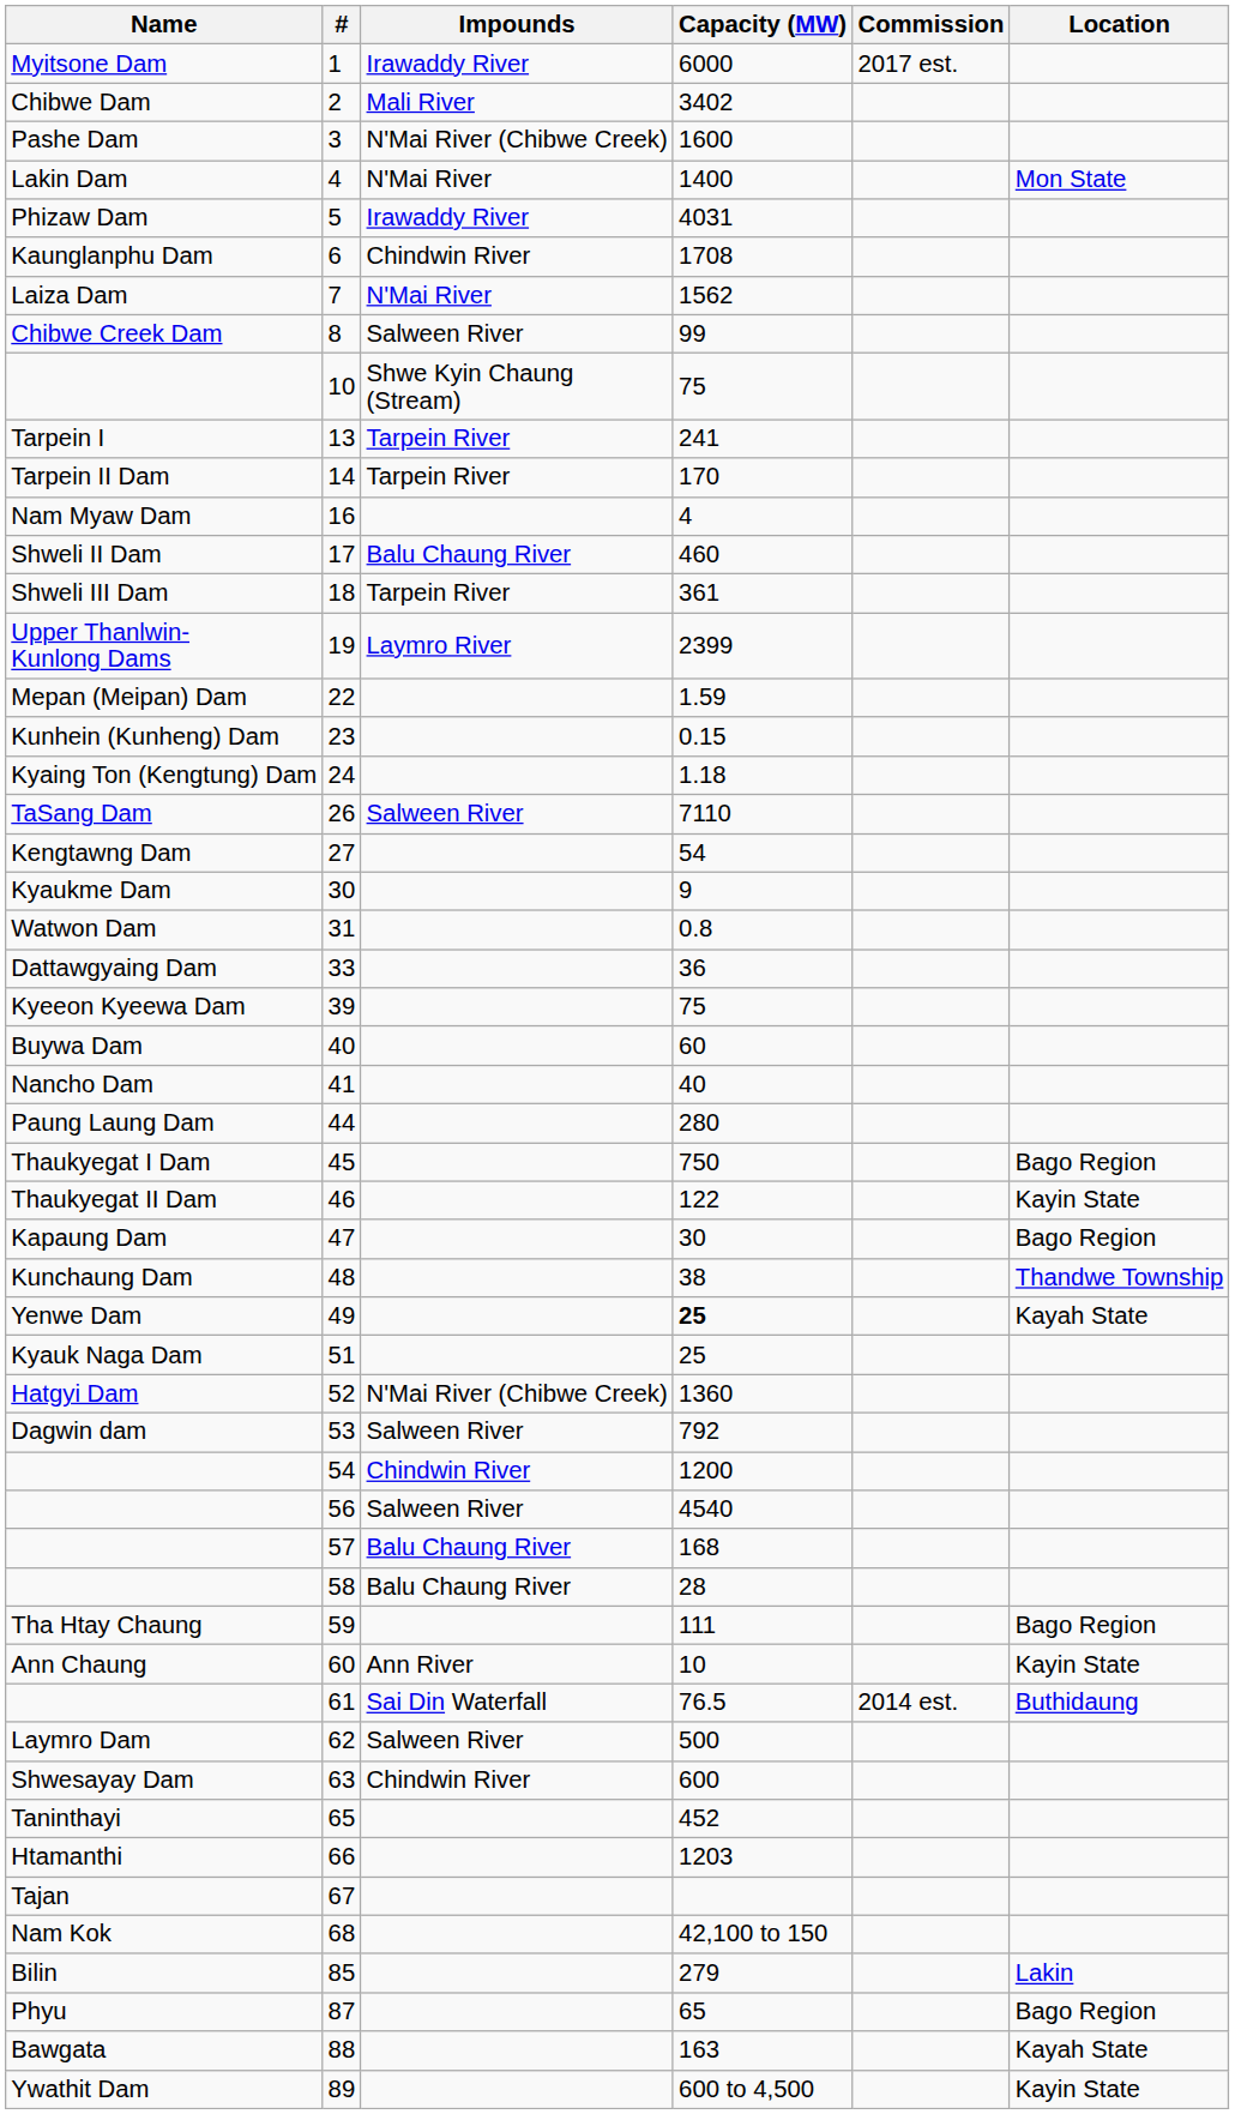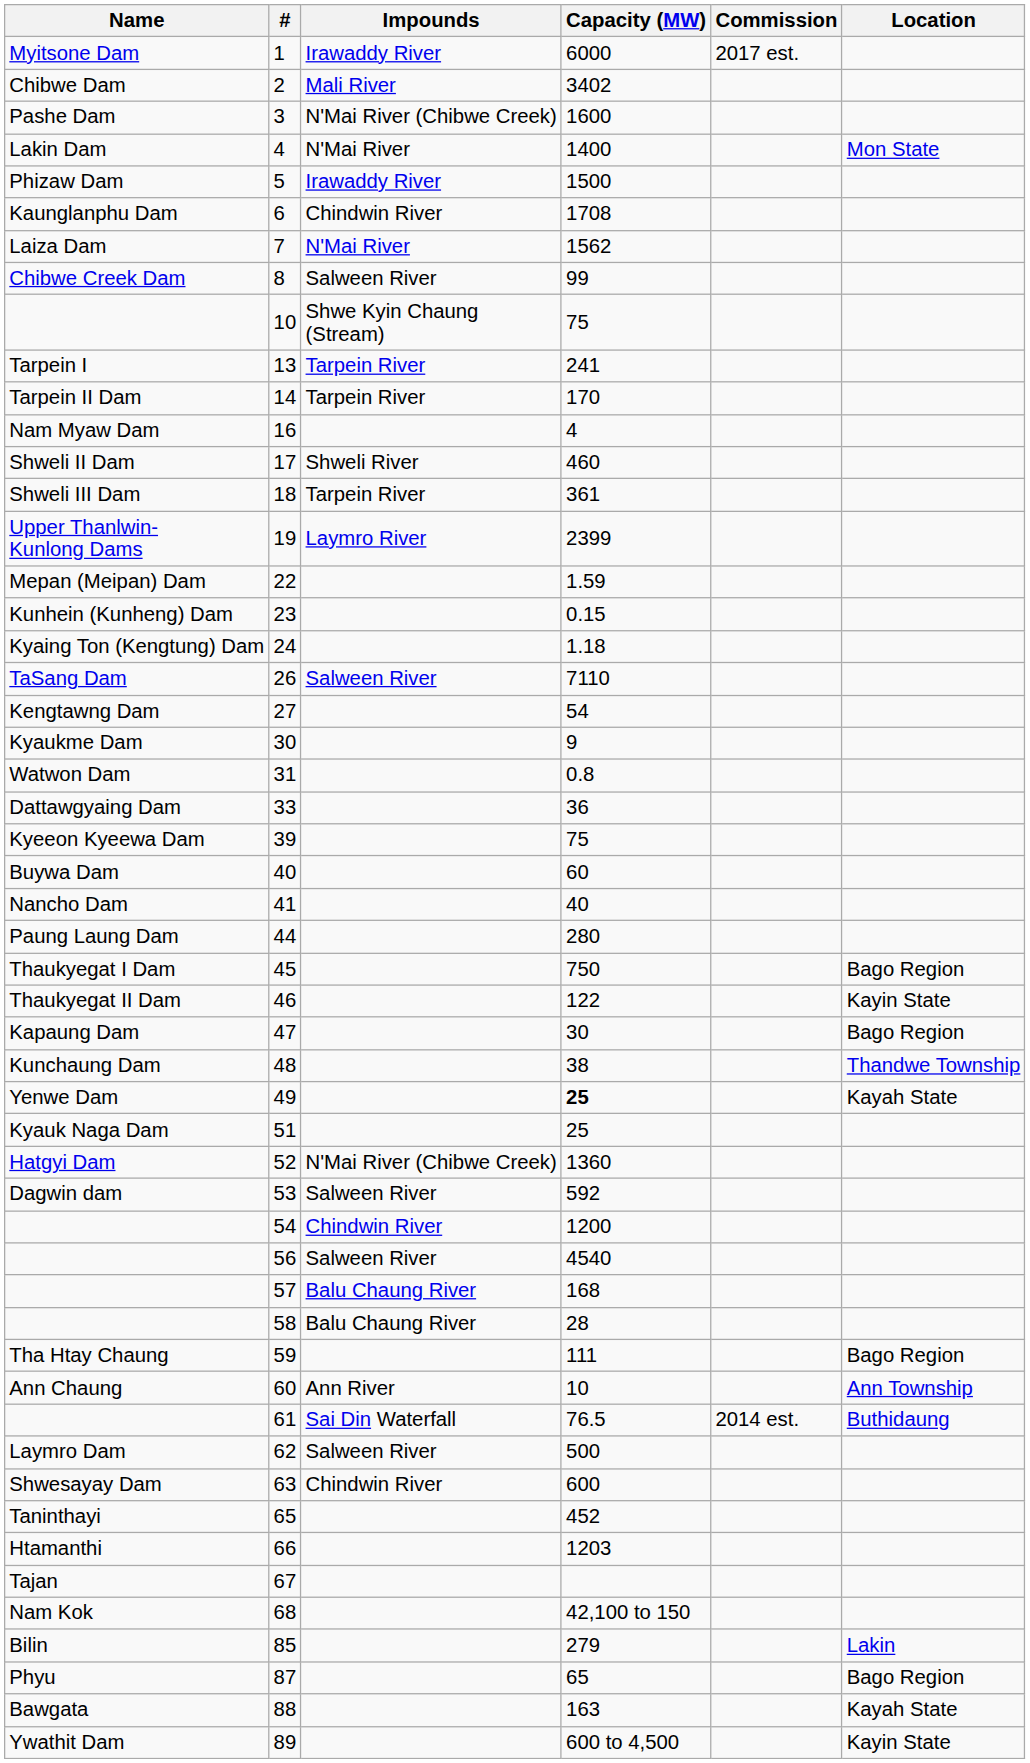 <table class="wikitable sortable" border="1">
 <tr>
 <th>Name</th>
 <th>#</th>
 <th>Impounds</th>
 <th>Capacity (<a href='#'>MW</a>)</th>
 <th>Commission</th>
 <th>Location</th>
 </tr>
 <tr>
 <td><a href='#'>Myitsone Dam</a></td>
 <td>1</td>
 <td><a href='#'>Irawaddy River</a></td>
 <td>6000</td>
 <td>2017 est.</td>
 <td></td>
 </tr>
 <tr>
 <td>Chibwe Dam</td>
 <td>2</td>
 <td><a href='#'>Mali River</a></td>
 <td>3402</td>
 <td></td>
 <td></td>
 </tr>
 <tr>
 <td>Pashe Dam</td>
 <td>3</td>
 <td>N'Mai River (Chibwe Creek)</td>
 <td>1600</td>
 <td></td>
 <td></td>
 </tr>
 <tr>
 <td>Lakin Dam</td>
 <td>4</td>
 <td>N'Mai River</td>
 <td>1400</td>
 <td></td>
 <td><a href='#'>Mon State</a></td>
 </tr>
 <tr>
 <td>Phizaw Dam</td>
 <td>5</td>
 <td><a href='#'>Irawaddy River</a></td>
-<td>4031</td>
+<td>1500</td>
 <td></td>
 <td></td>
 </tr>
 <tr>
 <td>Kaunglanphu Dam</td>
 <td>6</td>
 <td>Chindwin River</td>
 <td>1708</td>
 <td></td>
 <td></td>
 </tr>
 <tr>
 <td>Laiza Dam</td>
 <td>7</td>
 <td><a href='#'>N'Mai River</a></td>
 <td>1562</td>
 <td></td>
 <td></td>
 </tr>
 <tr>
 <td><a href='#'>Chibwe Creek Dam</a></td>
 <td>8</td>
 <td>Salween River</td>
 <td>99</td>
 <td></td>
 <td></td>
 </tr>
 <tr>
 <td></td>
 <td>10</td>
 <td>Shwe Kyin Chaung<br>(Stream)</td>
 <td>75</td>
 <td></td>
 <td></td>
 </tr>
 <tr>
 <td>Tarpein I </td>
 <td>13</td>
 <td><a href='#'>Tarpein River</a></td>
 <td>241</td>
 <td></td>
 <td></td>
 </tr>
 <tr>
 <td>Tarpein II Dam</td>
 <td>14</td>
 <td>Tarpein River</td>
 <td>170</td>
 <td></td>
 <td></td>
 </tr>
 <tr>
 <td>Nam Myaw Dam</td>
 <td>16</td>
 <td></td>
 <td>4</td>
 <td></td>
 <td></td>
 </tr>
 <tr>
 <td>Shweli II Dam</td>
 <td>17</td>
-<td><a href='#'>Balu Chaung River</a></td>
+<td>Shweli River</td>
 <td>460</td>
 <td></td>
 <td></td>
 </tr>
 <tr>
 <td>Shweli III Dam</td>
 <td>18</td>
 <td>Tarpein River</td>
 <td>361</td>
 <td></td>
 <td></td>
 </tr>
 <tr>
 <td><a href='#'>Upper Thanlwin-<br>Kunlong Dams</a></td>
 <td>19</td>
 <td><a href='#'>Laymro River</a></td>
 <td>2399</td>
 <td></td>
 <td></td>
 </tr>
 <tr>
 <td>Mepan (Meipan) Dam</td>
 <td>22</td>
 <td></td>
 <td>1.59</td>
 <td></td>
 <td></td>
 </tr>
 <tr>
 <td>Kunhein (Kunheng) Dam</td>
 <td>23</td>
 <td></td>
 <td>0.15</td>
 <td></td>
 <td></td>
 </tr>
 <tr>
 <td>Kyaing Ton (Kengtung) Dam</td>
 <td>24</td>
 <td></td>
 <td>1.18</td>
 <td></td>
 <td></td>
 </tr>
 <tr>
 <td><a href='#'>TaSang Dam</a></td>
 <td>26</td>
 <td><a href='#'>Salween River</a></td>
 <td>7110</td>
 <td></td>
 <td></td>
 </tr>
 <tr>
 <td>Kengtawng Dam</td>
 <td>27</td>
 <td></td>
 <td>54</td>
 <td></td>
 <td></td>
 </tr>
 <tr>
 <td>Kyaukme Dam</td>
 <td>30</td>
 <td></td>
 <td>9</td>
 <td></td>
 <td></td>
 </tr>
 <tr>
 <td>Watwon Dam</td>
 <td>31</td>
 <td></td>
 <td>0.8</td>
 <td></td>
 <td></td>
 </tr>
 <tr>
 <td>Dattawgyaing Dam</td>
 <td>33</td>
 <td></td>
 <td>36</td>
 <td></td>
 <td></td>
 </tr>
 <tr>
 <td>Kyeeon Kyeewa Dam</td>
 <td>39</td>
 <td></td>
 <td>75</td>
 <td></td>
 <td></td>
 </tr>
 <tr>
 <td>Buywa Dam</td>
 <td>40</td>
 <td></td>
 <td>60</td>
 <td></td>
 <td></td>
 </tr>
 <tr>
 <td>Nancho Dam</td>
 <td>41</td>
 <td></td>
 <td>40</td>
 <td></td>
 <td></td>
 </tr>
 <tr>
 <td>Paung Laung Dam</td>
 <td>44</td>
 <td></td>
 <td>280</td>
 <td></td>
 <td></td>
 </tr>
 <tr>
 <td>Thaukyegat I Dam</td>
 <td>45</td>
 <td></td>
 <td>750</td>
 <td></td>
 <td>Bago Region</td>
 </tr>
 <tr>
 <td>Thaukyegat II Dam</td>
 <td>46</td>
 <td></td>
 <td>122</td>
 <td></td>
 <td>Kayin State</td>
 </tr>
 <tr>
 <td>Kapaung Dam</td>
 <td>47</td>
 <td></td>
 <td>30</td>
 <td></td>
 <td>Bago Region</td>
 </tr>
 <tr>
 <td>Kunchaung Dam</td>
 <td>48</td>
 <td></td>
 <td>38</td>
 <td></td>
 <td><a href='#'>Thandwe Township</a></td>
 </tr>
 <tr>
 <td>Yenwe Dam</td>
 <td>49</td>
 <td></td>
 <td><strong>25</strong></td>
 <td></td>
 <td>Kayah State</td>
 </tr>
 <tr>
 <td>Kyauk Naga Dam</td>
 <td>51</td>
 <td></td>
 <td>25</td>
 <td></td>
 <td></td>
 </tr>
 <tr>
 <td><a href='#'>Hatgyi Dam</a></td>
 <td>52</td>
 <td>N'Mai River (Chibwe Creek)</td>
 <td>1360</td>
 <td></td>
 <td></td>
 </tr>
 <tr>
 <td>Dagwin dam</td>
 <td>53</td>
 <td>Salween River</td>
-<td>792</td>
+<td>592</td>
 <td></td>
 <td></td>
 </tr>
 <tr>
 <td></td>
 <td>54</td>
 <td><a href='#'>Chindwin River</a></td>
 <td>1200</td>
 <td></td>
 <td></td>
 </tr>
 <tr>
 <td></td>
 <td>56</td>
 <td>Salween River</td>
 <td>4540</td>
 <td></td>
 <td></td>
 </tr>
 <tr>
 <td></td>
 <td>57</td>
 <td><a href='#'>Balu Chaung River</a></td>
 <td>168</td>
 <td></td>
 <td></td>
 </tr>
 <tr>
 <td></td>
 <td>58</td>
 <td>Balu Chaung River</td>
 <td>28</td>
 <td></td>
 <td></td>
 </tr>
 <tr>
 <td>Tha Htay Chaung</td>
 <td>59</td>
 <td></td>
 <td>111</td>
 <td></td>
 <td>Bago Region</td>
 </tr>
 <tr>
 <td>Ann Chaung</td>
 <td>60</td>
 <td>Ann River</td>
 <td>10</td>
 <td></td>
-<td>Kayin State</td>
+<td><a href='#'>Ann Township</a></td>
 </tr>
 <tr>
 <td> </td>
 <td>61</td>
 <td><a href='#'>Sai Din</a> Waterfall</td>
 <td>76.5</td>
 <td>2014 est.</td>
 <td><a href='#'>Buthidaung</a></td>
 </tr>
 <tr>
 <td>Laymro Dam</td>
 <td>62</td>
 <td>Salween River</td>
 <td>500</td>
 <td></td>
 <td></td>
 </tr>
 <tr>
 <td>Shwesayay Dam</td>
 <td>63</td>
 <td>Chindwin River</td>
 <td>600</td>
 <td></td>
 <td></td>
 </tr>
 <tr>
 <td>Taninthayi</td>
 <td>65</td>
 <td></td>
 <td>452</td>
 <td></td>
 <td></td>
 </tr>
 <tr>
 <td>Htamanthi</td>
 <td>66</td>
 <td></td>
 <td>1203</td>
 <td></td>
 <td></td>
 </tr>
 <tr>
 <td>Tajan</td>
 <td>67</td>
 <td></td>
 <td></td>
 <td></td>
 <td></td>
 </tr>
 <tr>
 <td>Nam Kok</td>
 <td>68</td>
 <td></td>
 <td>42,100 to 150</td>
 <td></td>
 <td></td>
 </tr>
 <tr>
 <td>Bilin</td>
 <td>85</td>
 <td></td>
 <td>279</td>
 <td></td>
 <td><a href='#'>Lakin</a></td>
 </tr>
 <tr>
 <td>Phyu</td>
 <td>87</td>
 <td></td>
 <td>65</td>
 <td></td>
 <td>Bago Region</td>
 </tr>
 <tr>
 <td>Bawgata</td>
 <td>88</td>
 <td></td>
 <td>163</td>
 <td></td>
 <td>Kayah State</td>
 </tr>
 <tr>
 <td>Ywathit Dam</td>
 <td>89</td>
 <td></td>
 <td>600 to 4,500</td>
 <td></td>
 <td>Kayin State</td>
 </tr>
 </table>
